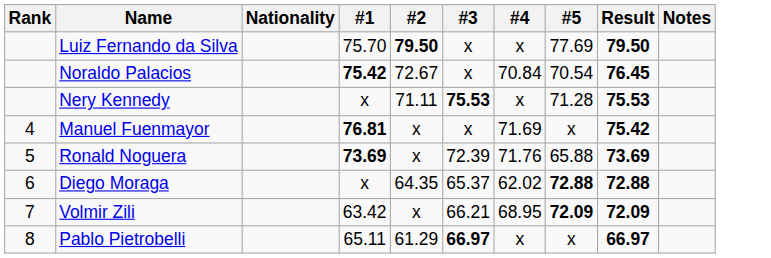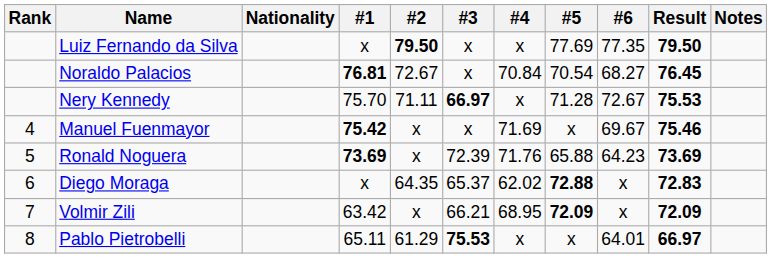 <table class="wikitable sortable" style="text-align:center">
 <tr>
 <th>Rank</th>
 <th>Name</th>
 <th>Nationality</th>
 <th>#1</th>
 <th>#2</th>
 <th>#3</th>
 <th>#4</th>
 <th>#5</th>
+<th>#6</th>
 <th>Result</th>
 <th>Notes</th>
 </tr>
 <tr>
 <td></td>
 <td align=left><a href='#'>Luiz Fernando da Silva</a></td>
 <td align=left></td>
-<td>75.70</td>
+<td>x</td>
 <td><strong>79.50</strong></td>
 <td>x</td>
 <td>x</td>
 <td>77.69</td>
+<td>77.35</td>
 <td><strong>79.50</strong></td>
 <td></td>
 </tr>
 <tr>
 <td></td>
 <td align=left><a href='#'>Noraldo Palacios</a></td>
 <td align=left></td>
-<td><strong>75.42</strong></td>
+<td><strong>76.81</strong></td>
 <td>72.67</td>
 <td>x</td>
 <td>70.84</td>
 <td>70.54</td>
+<td>68.27</td>
 <td><strong>76.45</strong></td>
 <td></td>
 </tr>
 <tr>
 <td></td>
 <td align=left><a href='#'>Nery Kennedy</a></td>
 <td align=left></td>
-<td>x</td>
+<td>75.70</td>
 <td>71.11</td>
-<td><strong>75.53</strong></td>
+<td><strong>66.97</strong></td>
 <td>x</td>
 <td>71.28</td>
+<td>72.67</td>
 <td><strong>75.53</strong></td>
 <td></td>
 </tr>
 <tr>
 <td>4</td>
 <td align=left><a href='#'>Manuel Fuenmayor</a></td>
 <td align=left></td>
-<td><strong>76.81</strong></td>
+<td><strong>75.42</strong></td>
 <td>x</td>
 <td>x</td>
 <td>71.69</td>
 <td>x</td>
-<td><strong>75.42</strong></td>
+<td>69.67</td>
+<td><strong>75.46</strong></td>
 <td></td>
 </tr>
 <tr>
 <td>5</td>
 <td align=left><a href='#'>Ronald Noguera</a></td>
 <td align=left></td>
 <td><strong>73.69</strong></td>
 <td>x</td>
 <td>72.39</td>
 <td>71.76</td>
 <td>65.88</td>
+<td>64.23</td>
 <td><strong>73.69</strong></td>
 <td></td>
 </tr>
 <tr>
 <td>6</td>
 <td align=left><a href='#'>Diego Moraga</a></td>
 <td align=left></td>
 <td>x</td>
 <td>64.35</td>
 <td>65.37</td>
 <td>62.02</td>
 <td><strong>72.88</strong></td>
-<td><strong>72.88</strong></td>
+<td>x</td>
+<td><strong>72.83</strong></td>
 <td></td>
 </tr>
 <tr>
 <td>7</td>
 <td align=left><a href='#'>Volmir Zili</a></td>
 <td align=left></td>
 <td>63.42</td>
 <td>x</td>
 <td>66.21</td>
 <td>68.95</td>
 <td><strong>72.09</strong></td>
+<td>x</td>
 <td><strong>72.09</strong></td>
 <td></td>
 </tr>
 <tr>
 <td>8</td>
 <td align=left><a href='#'>Pablo Pietrobelli</a></td>
 <td align=left></td>
 <td>65.11</td>
 <td>61.29</td>
-<td><strong>66.97</strong></td>
+<td><strong>75.53</strong></td>
 <td>x</td>
 <td>x</td>
+<td>64.01</td>
 <td><strong>66.97</strong></td>
 <td></td>
 </tr>
 </table>
